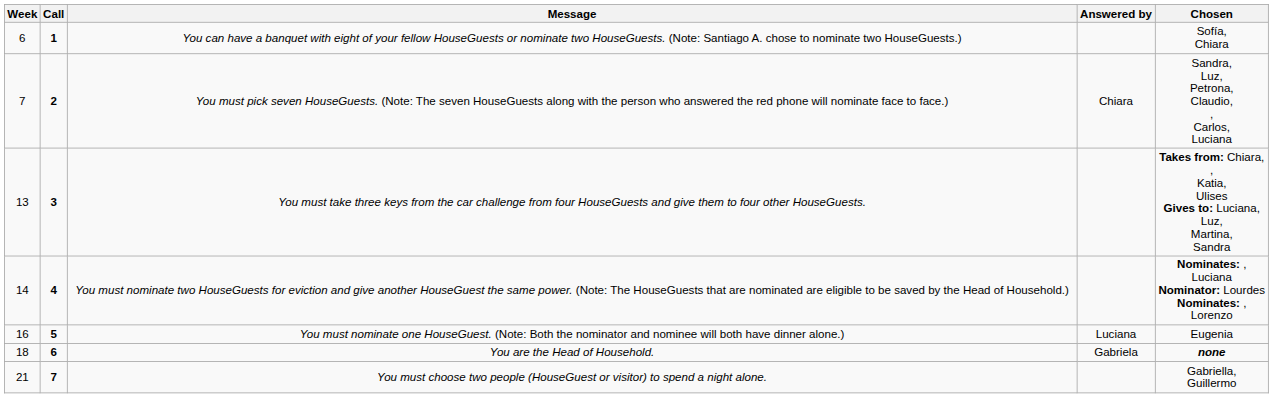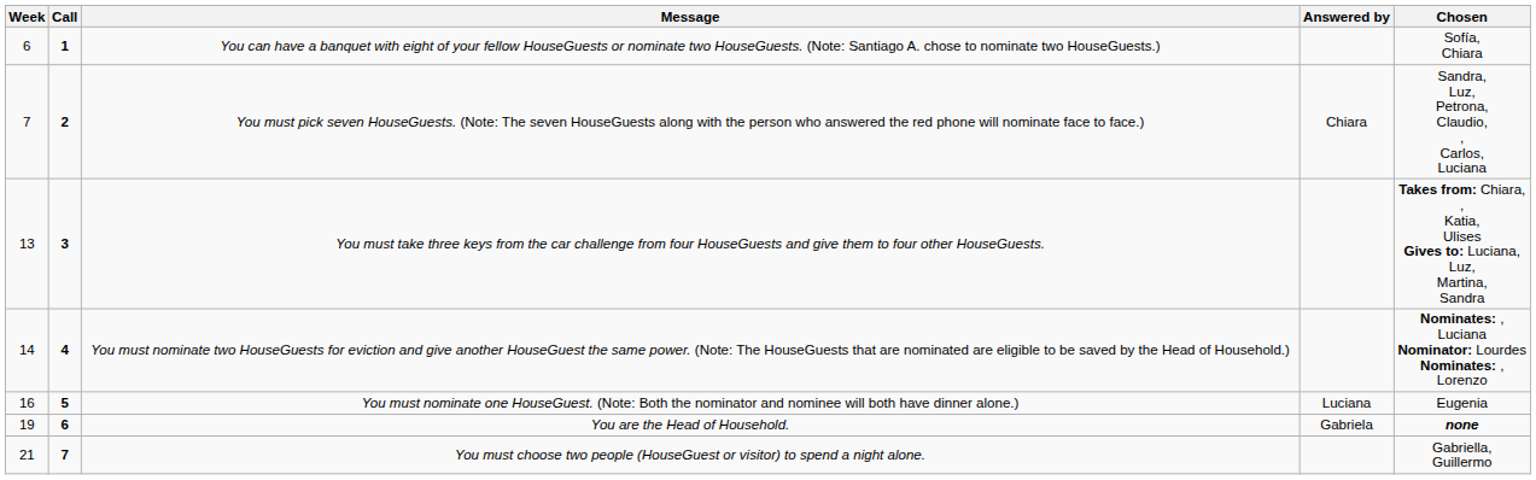 <table class="wikitable" style="font-size:85%; text-align: center; width: 75%">
 <tr>
 <th>Week</th>
 <th>Call</th>
 <th>Message</th>
 <th>Answered by</th>
 <th>Chosen</th>
 </tr>
 <tr>
 <td>6</td>
 <td><strong>1</strong></td>
 <td><em>You can have a banquet with eight of your fellow HouseGuests or nominate two HouseGuests.</em> (Note: Santiago A. chose to nominate two HouseGuests.)</td>
 <td></td>
 <td>Sofía,<br>Chiara</td>
 </tr>
 <tr>
 <td>7</td>
 <td><strong>2</strong></td>
 <td><em>You must pick seven HouseGuests.</em> (Note: The seven HouseGuests along with the person who answered the red phone will nominate face to face.)</td>
 <td>Chiara</td>
 <td>Sandra,<br>Luz,<br>Petrona,<br>Claudio,<br>,<br>Carlos,<br>Luciana</td>
 </tr>
 <tr>
 <td>13</td>
 <td><strong>3</strong></td>
 <td><em>You must take three keys from the car challenge from four HouseGuests and give them to four other HouseGuests.</em></td>
 <td></td>
 <td><strong>Takes from:</strong> Chiara,<br>,<br>Katia,<br>Ulises<br><strong>Gives to:</strong> Luciana,<br>Luz,<br>Martina,<br>Sandra</td>
 </tr>
 <tr>
 <td>14</td>
 <td><strong>4</strong></td>
 <td><em>You must nominate two HouseGuests for eviction and give another HouseGuest the same power.</em> (Note: The HouseGuests that are nominated are eligible to be saved by the Head of Household.)</td>
 <td></td>
 <td><strong>Nominates:</strong> ,<br>Luciana<br><strong>Nominator:</strong> Lourdes<br><strong>Nominates:</strong> ,<br>Lorenzo</td>
 </tr>
 <tr>
 <td>16</td>
 <td><strong>5</strong></td>
 <td><em>You must nominate one HouseGuest.</em> (Note: Both the nominator and nominee will both have dinner alone.)</td>
 <td>Luciana</td>
 <td>Eugenia</td>
 </tr>
 <tr>
-<td>18</td>
+<td>19</td>
 <td><strong>6</strong></td>
 <td><em>You are the Head of Household.</em></td>
 <td>Gabriela</td>
 <td><strong><em>none</em></strong></td>
 </tr>
 <tr>
 <td>21</td>
 <td><strong>7</strong></td>
 <td><em>You must choose two people (HouseGuest or visitor) to spend a night alone.</em></td>
 <td></td>
 <td>Gabriella,<br>Guillermo</td>
 </tr>
 </table>
